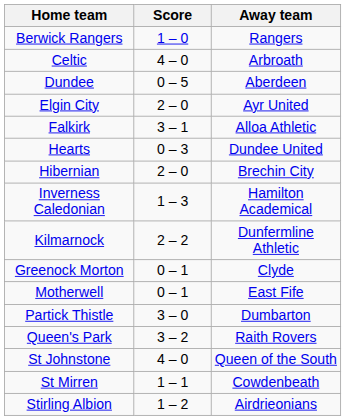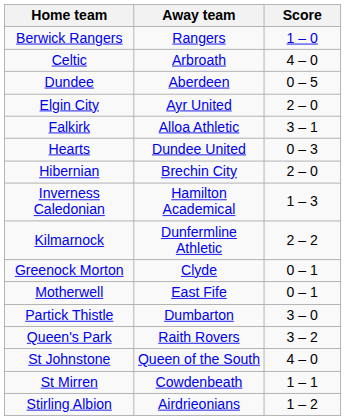 <table class="wikitable" style="text-align: center">
 <tr>
 <th width=140>Home team</th>
+<th width=140>Away team</th>
 <th width=80>Score</th>
-<th width=140>Away team</th>
 </tr>
 <tr>
 <td><a href='#'>Berwick Rangers</a></td>
+<td><a href='#'>Rangers</a></td>
 <td><a href='#'>1 – 0</a></td>
-<td><a href='#'>Rangers</a></td>
 </tr>
 <tr>
 <td><a href='#'>Celtic</a></td>
+<td><a href='#'>Arbroath</a></td>
 <td>4 – 0</td>
-<td><a href='#'>Arbroath</a></td>
 </tr>
 <tr>
 <td><a href='#'>Dundee</a></td>
+<td><a href='#'>Aberdeen</a></td>
 <td>0 – 5</td>
-<td><a href='#'>Aberdeen</a></td>
 </tr>
 <tr>
 <td><a href='#'>Elgin City</a></td>
+<td><a href='#'>Ayr United</a></td>
 <td>2 – 0</td>
-<td><a href='#'>Ayr United</a></td>
 </tr>
 <tr>
 <td><a href='#'>Falkirk</a></td>
+<td><a href='#'>Alloa Athletic</a></td>
 <td>3 – 1</td>
-<td><a href='#'>Alloa Athletic</a></td>
 </tr>
 <tr>
 <td><a href='#'>Hearts</a></td>
+<td><a href='#'>Dundee United</a></td>
 <td>0 – 3</td>
-<td><a href='#'>Dundee United</a></td>
 </tr>
 <tr>
 <td><a href='#'>Hibernian</a></td>
+<td><a href='#'>Brechin City</a></td>
 <td>2 – 0</td>
-<td><a href='#'>Brechin City</a></td>
 </tr>
 <tr>
 <td><a href='#'>Inverness Caledonian</a></td>
+<td><a href='#'>Hamilton Academical</a></td>
 <td>1 – 3</td>
-<td><a href='#'>Hamilton Academical</a></td>
 </tr>
 <tr>
 <td><a href='#'>Kilmarnock</a></td>
+<td><a href='#'>Dunfermline Athletic</a></td>
 <td>2 – 2</td>
-<td><a href='#'>Dunfermline Athletic</a></td>
 </tr>
 <tr>
 <td><a href='#'>Greenock Morton</a></td>
+<td><a href='#'>Clyde</a></td>
 <td>0 – 1</td>
-<td><a href='#'>Clyde</a></td>
 </tr>
 <tr>
 <td><a href='#'>Motherwell</a></td>
+<td><a href='#'>East Fife</a></td>
 <td>0 – 1</td>
-<td><a href='#'>East Fife</a></td>
 </tr>
 <tr>
 <td><a href='#'>Partick Thistle</a></td>
+<td><a href='#'>Dumbarton</a></td>
 <td>3 – 0</td>
-<td><a href='#'>Dumbarton</a></td>
 </tr>
 <tr>
 <td><a href='#'>Queen's Park</a></td>
+<td><a href='#'>Raith Rovers</a></td>
 <td>3 – 2</td>
-<td><a href='#'>Raith Rovers</a></td>
 </tr>
 <tr>
 <td><a href='#'>St Johnstone</a></td>
+<td><a href='#'>Queen of the South</a></td>
 <td>4 – 0</td>
-<td><a href='#'>Queen of the South</a></td>
 </tr>
 <tr>
 <td><a href='#'>St Mirren</a></td>
+<td><a href='#'>Cowdenbeath</a></td>
 <td>1 – 1</td>
-<td><a href='#'>Cowdenbeath</a></td>
 </tr>
 <tr>
 <td><a href='#'>Stirling Albion</a></td>
+<td><a href='#'>Airdrieonians</a></td>
 <td>1 – 2</td>
-<td><a href='#'>Airdrieonians</a></td>
 </tr>
 </table>
